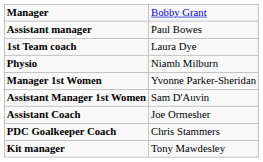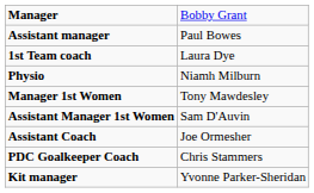 <table class="wikitable">
 <tr>
 <td><strong>Manager</strong></td>
 <td><a href='#'>Bobby Grant</a></td>
 </tr>
 <tr>
 <td><strong>Assistant manager</strong></td>
 <td>Paul Bowes</td>
 </tr>
 <tr>
 <td><strong>1st Team coach</strong></td>
 <td>Laura Dye</td>
 </tr>
 <tr>
 <td><strong>Physio</strong></td>
 <td>Niamh Milburn</td>
 </tr>
 <tr>
 <td><strong>Manager 1st Women</strong></td>
-<td>Yvonne Parker-Sheridan</td>
+<td>Tony Mawdesley</td>
 </tr>
 <tr>
 <td><strong>Assistant Manager 1st Women</strong></td>
 <td>Sam D'Auvin</td>
 </tr>
 <tr>
 <td><strong>Assistant Coach</strong></td>
 <td>Joe Ormesher</td>
 </tr>
 <tr>
 <td><strong>PDC Goalkeeper Coach</strong></td>
 <td>Chris Stammers</td>
 </tr>
 <tr>
 <td><strong>Kit manager</strong></td>
-<td>Tony Mawdesley</td>
+<td>Yvonne Parker-Sheridan</td>
 </tr>
 </table>
